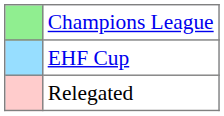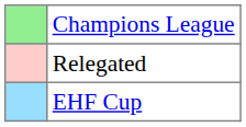 <table bgcolor="#f7f8ff" cellpadding="3" cellspacing="0" border="1" style="font-size: 95%; border: gray solid 1px; border-collapse: collapse;text-align:center;">
 <tr>
 <td style="background: #90EE90;" width="20"></td>
 <td bgcolor="#ffffff" align="left"><a href='#'>Champions League</a></td>
 </tr>
 <tr>
+<td style="background: #FFCCCC" width="20"></td>
+<td bgcolor="#ffffff" align="left">Relegated</td>
+</tr>
+<tr>
 <td style="background: #97DEFF;" width="20"></td>
 <td bgcolor="#ffffff" align="left"><a href='#'>EHF Cup</a></td>
 </tr>
-<tr>
-<td style="background: #FFCCCC" width="20"></td>
-<td bgcolor="#ffffff" align="left">Relegated</td>
-</tr>
 </table>
